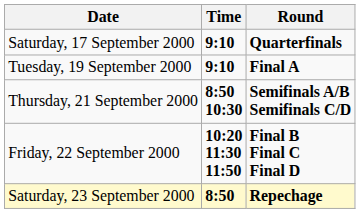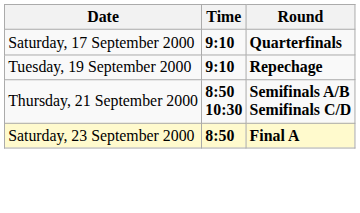 <table class="wikitable">
 <tr>
 <th>Date</th>
 <th>Time</th>
 <th>Round</th>
 </tr>
 <tr>
 <td>Saturday, 17 September 2000</td>
 <td><strong>9:10</strong></td>
 <td><strong>Quarterfinals</strong></td>
 </tr>
 <tr>
 <td>Tuesday, 19 September 2000</td>
 <td><strong>9:10</strong></td>
-<td><strong>Final A</strong></td>
+<td><strong>Repechage</strong></td>
 </tr>
 <tr>
 <td>Thursday, 21 September 2000</td>
 <td><strong>8:50</strong><br><strong>10:30</strong></td>
 <td><strong>Semifinals A/B</strong><br><strong>Semifinals C/D</strong></td>
 </tr>
-<tr>
-<td>Friday, 22 September 2000</td>
-<td><strong>10:20</strong><br><strong>11:30</strong><br><strong>11:50</strong></td>
-<td><strong>Final B</strong><br><strong>Final C</strong><br><strong>Final D</strong></td>
-</tr>
 <tr style=background:lemonchiffon>
 <td>Saturday, 23 September 2000</td>
 <td><strong>8:50</strong></td>
-<td><strong>Repechage</strong></td>
+<td><strong>Final A</strong></td>
 </tr>
 </table>
